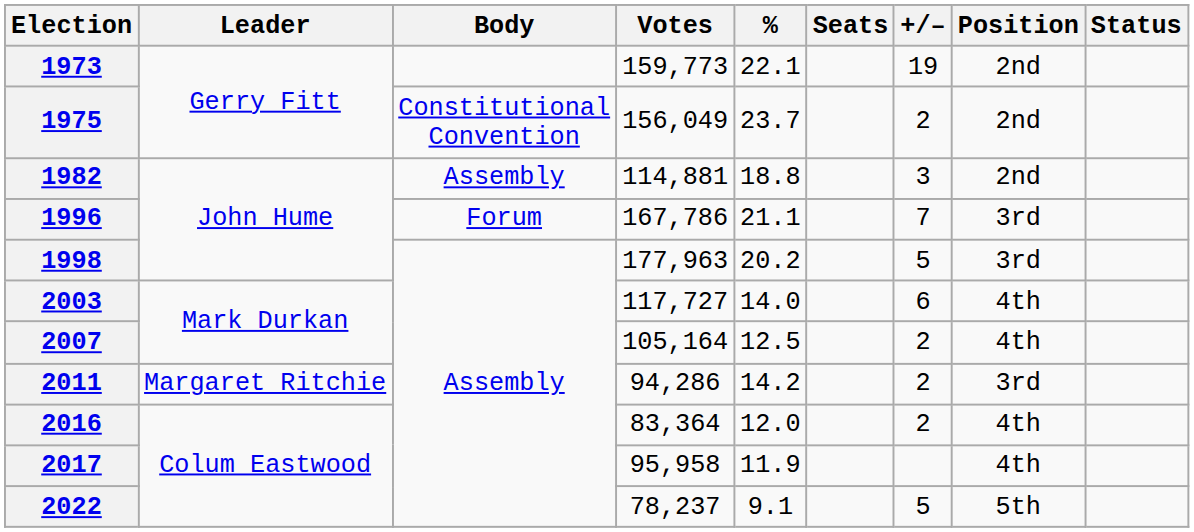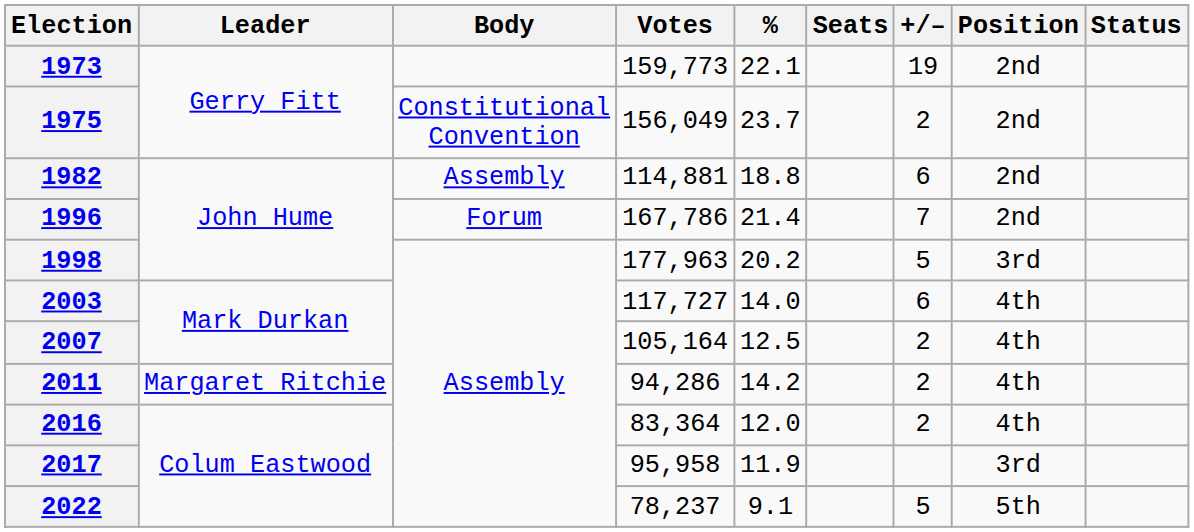 <table class="wikitable" style="font-size:97; text-align:center;">
 <tr>
 <th>Election</th>
 <th>Leader</th>
 <th>Body</th>
 <th>Votes</th>
 <th>%</th>
 <th>Seats</th>
 <th>+/–</th>
 <th>Position</th>
 <th>Status</th>
 </tr>
 <tr>
 <th><a href='#'>1973</a></th>
 <td rowspan="2"><a href='#'>Gerry Fitt</a></td>
 <td></td>
 <td>159,773</td>
 <td>22.1</td>
 <td></td>
 <td> 19</td>
 <td> 2nd</td>
 <td></td>
 </tr>
 <tr>
 <th><a href='#'>1975</a></th>
 <td><a href='#'>Constitutional<br> Convention</a></td>
 <td>156,049</td>
 <td>23.7</td>
 <td></td>
 <td> 2</td>
 <td> 2nd</td>
 <td></td>
 </tr>
 <tr>
 <th><a href='#'>1982</a></th>
 <td rowspan="3"><a href='#'>John Hume</a></td>
 <td><a href='#'>Assembly</a></td>
 <td>114,881</td>
 <td>18.8</td>
 <td></td>
-<td> 3</td>
+<td> 6</td>
 <td> 2nd</td>
 <td></td>
 </tr>
 <tr>
 <th><a href='#'>1996</a></th>
 <td><a href='#'>Forum</a></td>
 <td>167,786</td>
-<td>21.1</td>
+<td>21.4</td>
 <td></td>
 <td> 7</td>
-<td> 3rd</td>
+<td> 2nd</td>
 <td></td>
 </tr>
 <tr>
 <th><a href='#'>1998</a></th>
 <td rowspan=7><a href='#'>Assembly</a></td>
 <td>177,963</td>
 <td>20.2</td>
 <td></td>
 <td> 5</td>
 <td> 3rd</td>
 <td></td>
 </tr>
 <tr>
 <th><a href='#'>2003</a></th>
 <td rowspan=2><a href='#'>Mark Durkan</a></td>
 <td>117,727</td>
 <td>14.0</td>
 <td></td>
 <td> 6</td>
 <td> 4th</td>
 <td></td>
 </tr>
 <tr>
 <th><a href='#'>2007</a></th>
 <td>105,164</td>
 <td>12.5</td>
 <td></td>
 <td> 2</td>
 <td> 4th</td>
 <td></td>
 </tr>
 <tr>
 <th><a href='#'>2011</a></th>
 <td><a href='#'>Margaret Ritchie</a></td>
 <td>94,286</td>
 <td>14.2</td>
 <td></td>
 <td> 2</td>
-<td> 3rd</td>
+<td> 4th</td>
 <td></td>
 </tr>
 <tr>
 <th><a href='#'>2016</a></th>
 <td rowspan="3"><a href='#'>Colum Eastwood</a></td>
 <td>83,364</td>
 <td>12.0</td>
 <td></td>
 <td> 2</td>
 <td> 4th</td>
 <td></td>
 </tr>
 <tr>
 <th><a href='#'>2017</a></th>
 <td>95,958</td>
 <td>11.9</td>
 <td></td>
 <td></td>
-<td> 4th</td>
+<td> 3rd</td>
 <td></td>
 </tr>
 <tr>
 <th><a href='#'>2022</a></th>
 <td>78,237</td>
 <td>9.1</td>
 <td></td>
 <td> 5</td>
 <td> 5th</td>
 <td></td>
 </tr>
 </table>
